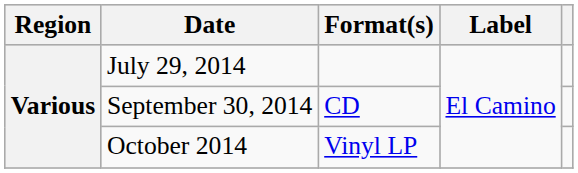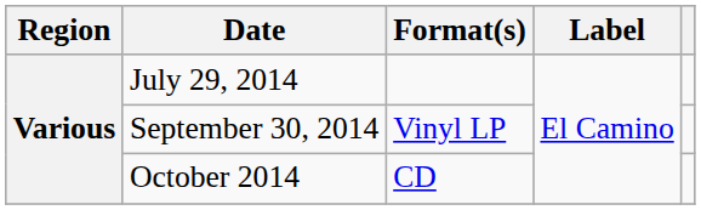 <table class="wikitable plainrowheaders">
 <tr>
 <th scope="col">Region</th>
 <th scope="col">Date</th>
 <th scope="col">Format(s)</th>
 <th scope="col">Label</th>
 <th scope="col"></th>
 </tr>
 <tr>
 <th scope="row" rowspan="3">Various</th>
 <td>July 29, 2014</td>
 <td></td>
 <td rowspan="3"><a href='#'>El Camino</a></td>
 <td align="center"></td>
 </tr>
 <tr>
 <td>September 30, 2014</td>
-<td><a href='#'>CD</a></td>
+<td><a href='#'>Vinyl LP</a></td>
 <td align="center"></td>
 </tr>
 <tr>
 <td>October 2014</td>
-<td><a href='#'>Vinyl LP</a></td>
+<td><a href='#'>CD</a></td>
 <td align="center"></td>
 </tr>
 </table>
